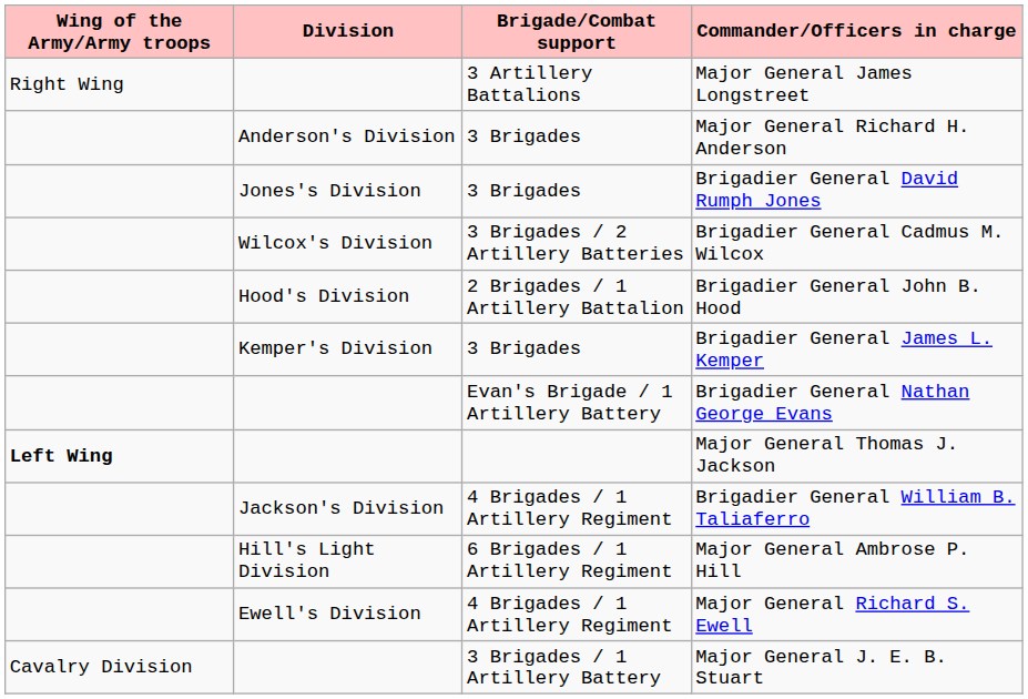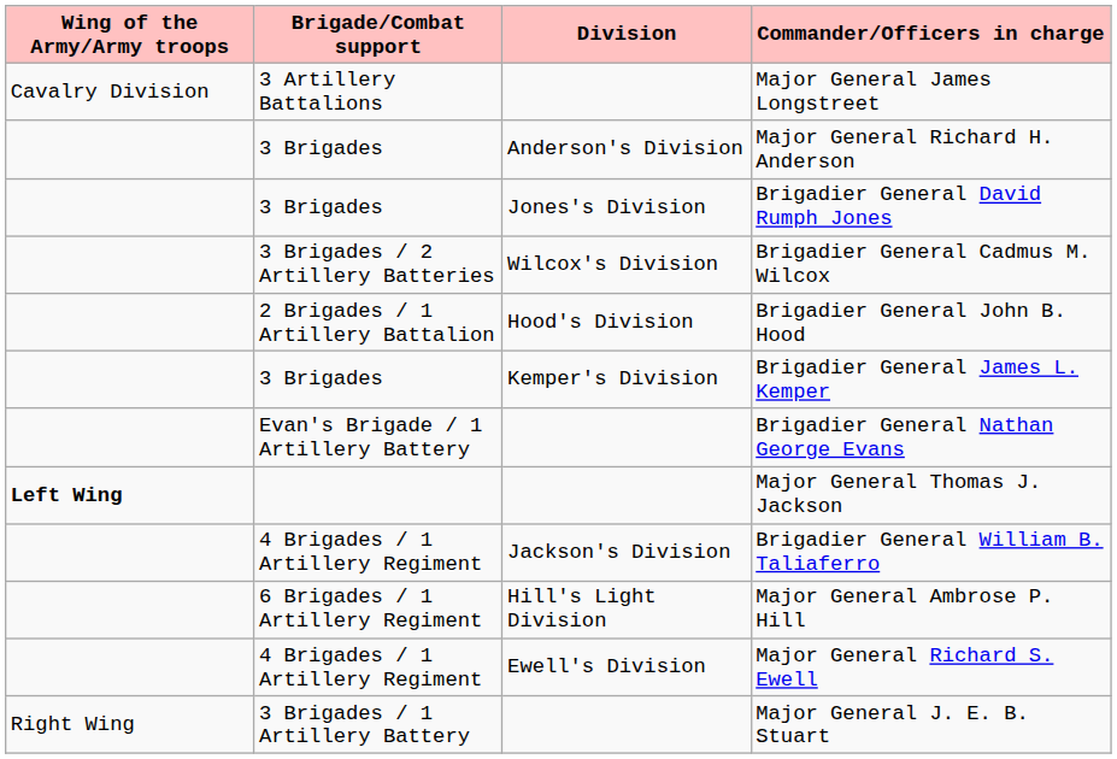 <table class="wikitable">
 <tr>
 <th style="width:150px; background:#ffc1c1;">Wing of the Army/Army troops</th>
+<th style="width:150px; background:#ffc1c1;">Brigade/Combat support</th>
 <th style="width:150px; background:#ffc1c1;">Division</th>
-<th style="width:150px; background:#ffc1c1;">Brigade/Combat support</th>
 <th style="width:220px; background:#ffc1c1;">Commander/Officers in charge</th>
 </tr>
 <tr>
-<td>Right Wing</td>
+<td>Cavalry Division</td>
+<td>3 Artillery Battalions</td>
 <td></td>
-<td>3 Artillery Battalions</td>
 <td>Major General James Longstreet</td>
 </tr>
 <tr>
 <td></td>
+<td>3 Brigades</td>
 <td>Anderson's Division</td>
-<td>3 Brigades</td>
 <td>Major General Richard H. Anderson</td>
 </tr>
 <tr>
 <td></td>
+<td>3 Brigades</td>
 <td>Jones's Division</td>
-<td>3 Brigades</td>
 <td>Brigadier General <a href='#'>David Rumph Jones</a></td>
 </tr>
 <tr>
 <td></td>
+<td>3 Brigades / 2 Artillery Batteries</td>
 <td>Wilcox's Division</td>
-<td>3 Brigades / 2 Artillery Batteries</td>
 <td>Brigadier General Cadmus M. Wilcox</td>
 </tr>
 <tr>
 <td></td>
+<td>2 Brigades / 1 Artillery Battalion</td>
 <td>Hood's Division</td>
-<td>2 Brigades / 1 Artillery Battalion</td>
 <td>Brigadier General John B. Hood</td>
 </tr>
 <tr>
 <td></td>
+<td>3 Brigades</td>
 <td>Kemper's Division</td>
-<td>3 Brigades</td>
 <td>Brigadier General <a href='#'>James L. Kemper</a></td>
 </tr>
 <tr>
 <td></td>
+<td>Evan's Brigade / 1 Artillery Battery</td>
 <td></td>
-<td>Evan's Brigade / 1 Artillery Battery</td>
 <td>Brigadier General <a href='#'>Nathan George Evans</a></td>
 </tr>
 <tr>
 <td><strong>Left Wing</strong></td>
 <td></td>
 <td></td>
 <td>Major General Thomas J. Jackson</td>
 </tr>
 <tr>
 <td></td>
+<td>4 Brigades / 1 Artillery Regiment</td>
 <td>Jackson's Division</td>
-<td>4 Brigades / 1 Artillery Regiment</td>
 <td>Brigadier General <a href='#'>William B. Taliaferro</a></td>
 </tr>
 <tr>
 <td></td>
+<td>6 Brigades / 1 Artillery Regiment</td>
 <td>Hill's Light Division</td>
-<td>6 Brigades / 1 Artillery Regiment</td>
 <td>Major General Ambrose P. Hill</td>
 </tr>
 <tr>
 <td></td>
+<td>4 Brigades / 1 Artillery Regiment</td>
 <td>Ewell's Division</td>
-<td>4 Brigades / 1 Artillery Regiment</td>
 <td>Major General <a href='#'>Richard S. Ewell</a></td>
 </tr>
 <tr>
-<td>Cavalry Division</td>
+<td>Right Wing</td>
+<td>3 Brigades / 1 Artillery Battery</td>
 <td></td>
-<td>3 Brigades / 1 Artillery Battery</td>
 <td>Major General J. E. B. Stuart</td>
 </tr>
 </table>
